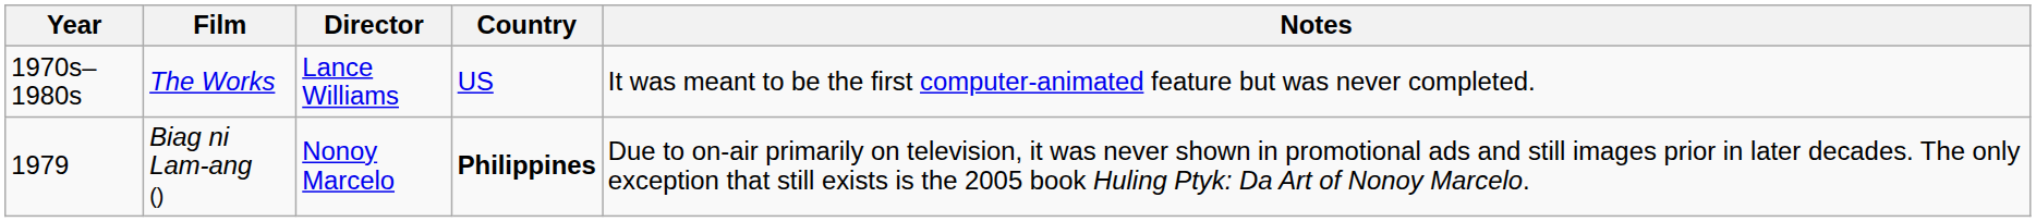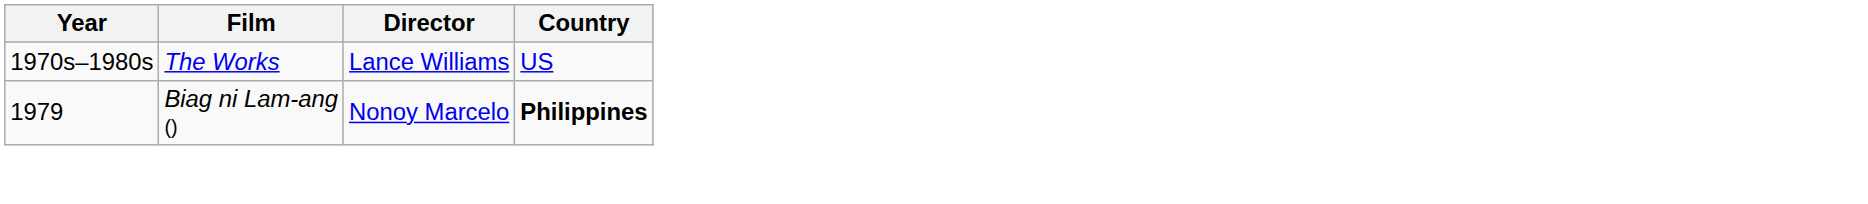 <table class="wikitable">
 <tr>
 <th>Year</th>
 <th>Film</th>
 <th>Director</th>
 <th>Country</th>
-<th>Notes</th>
 </tr>
 <tr>
 <td>1970s–1980s</td>
 <td><em><a href='#'>The Works</a></em></td>
 <td><a href='#'>Lance Williams</a></td>
 <td><a href='#'>US</a></td>
-<td>It was meant to be the first <a href='#'>computer-animated</a> feature but was never completed.</td>
 </tr>
 <tr>
 <td>1979</td>
 <td><em>Biag ni Lam-ang</em><br><small>()</small></td>
 <td><a href='#'>Nonoy Marcelo</a></td>
 <td><strong>Philippines</strong></td>
-<td>Due to on-air primarily on television, it was never shown in promotional ads and still images prior in later decades. The only exception that still exists is the 2005 book <em>Huling Ptyk: Da Art of Nonoy Marcelo</em>.</td>
 </tr>
 </table>
